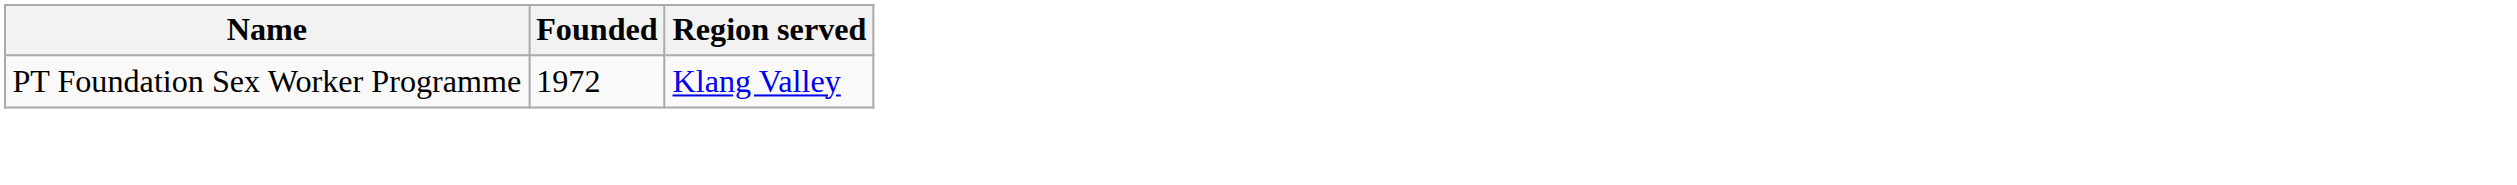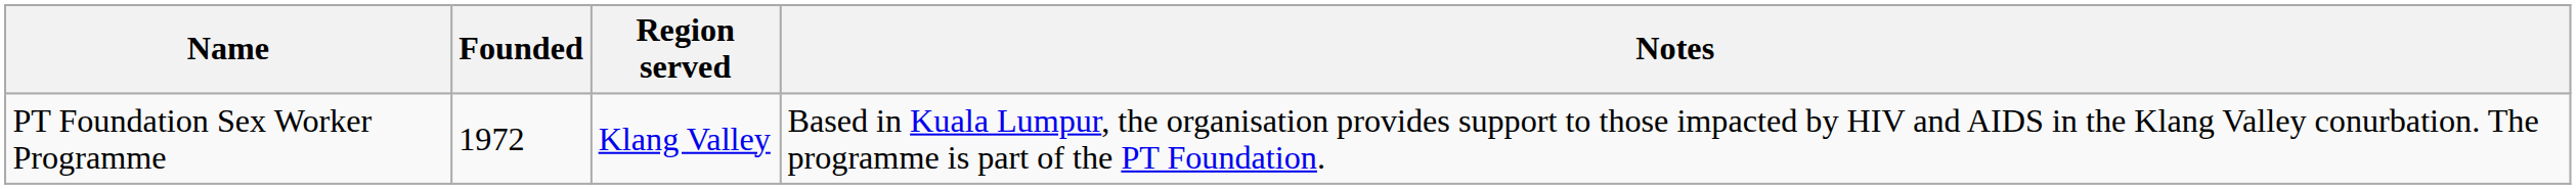 <table class="wikitable sortable">
 <tr>
 <th>Name</th>
 <th>Founded</th>
 <th>Region served</th>
+<th>Notes</th>
 </tr>
 <tr>
 <td>PT Foundation Sex Worker Programme</td>
 <td>1972</td>
 <td><a href='#'>Klang Valley</a></td>
+<td>Based in <a href='#'>Kuala Lumpur</a>, the organisation provides support to those impacted by HIV and AIDS in the Klang Valley conurbation. The programme is part of the <a href='#'>PT Foundation</a>.</td>
 </tr>
 </table>
